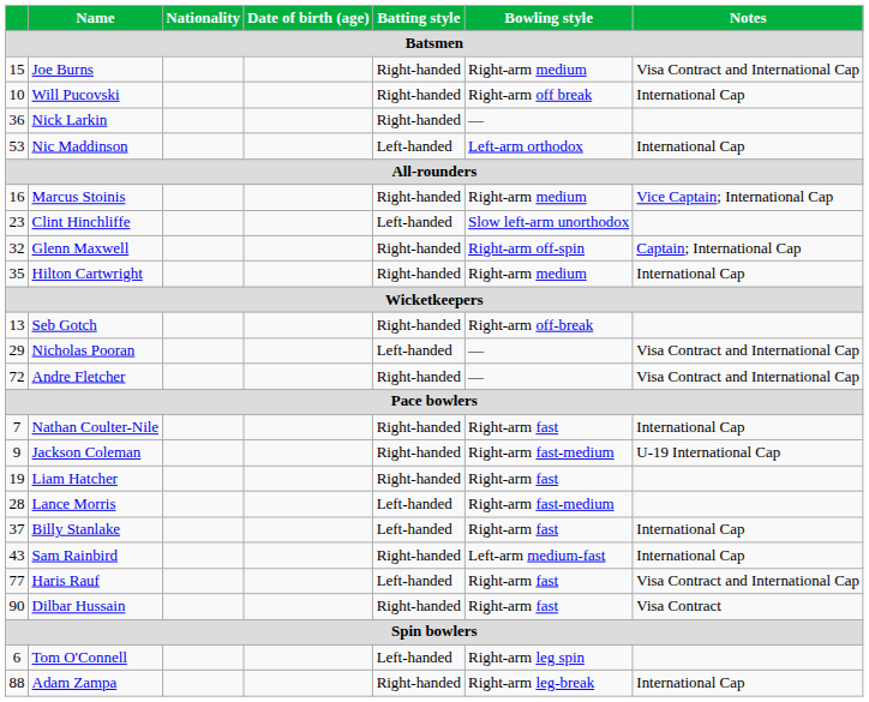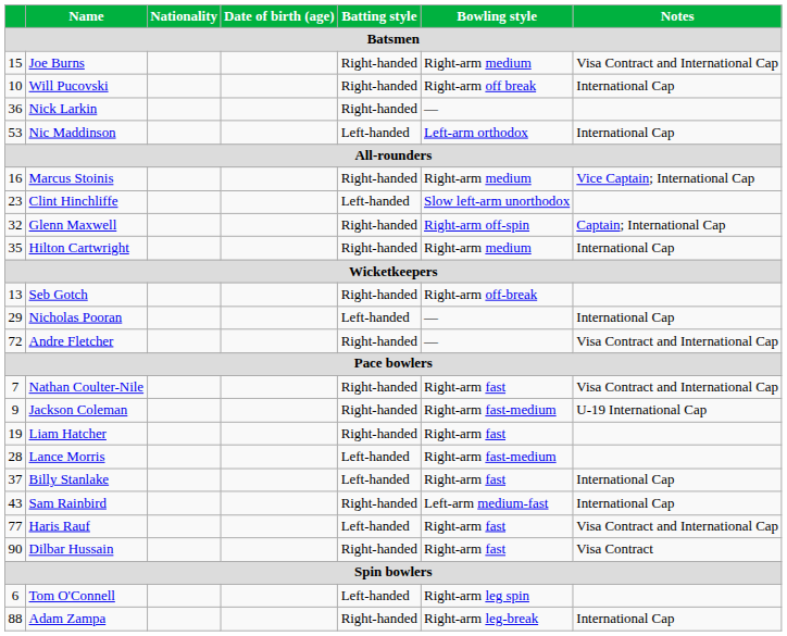 <table class="wikitable"  style="font-size:85%;">
 <tr>
 <th style="background:#00B13F; color:white"></th>
 <th style="background:#00B13F; color:white">Name</th>
 <th style="background:#00B13F; color:white">Nationality</th>
 <th style="background:#00B13F; color:white">Date of birth (age)</th>
 <th style="background:#00B13F; color:white">Batting style</th>
 <th style="background:#00B13F; color:white">Bowling style</th>
 <th style="background:#00B13F; color:white">Notes</th>
 </tr>
 <tr>
 <th colspan="7"  style="background:#dcdcdc; text-align:center;">Batsmen</th>
 </tr>
 <tr>
 <td style="text-align:center">15</td>
 <td><a href='#'>Joe Burns</a></td>
 <td></td>
 <td></td>
 <td>Right-handed</td>
 <td>Right-arm <a href='#'>medium</a></td>
 <td>Visa Contract and International Cap</td>
 </tr>
 <tr>
 <td style="text-align:center">10</td>
 <td><a href='#'>Will Pucovski</a></td>
 <td></td>
 <td></td>
 <td>Right-handed</td>
 <td>Right-arm <a href='#'>off break</a></td>
 <td>International Cap</td>
 </tr>
 <tr>
 <td style="text-align:center">36</td>
 <td><a href='#'>Nick Larkin</a></td>
 <td></td>
 <td></td>
 <td>Right-handed</td>
 <td>—</td>
 <td></td>
 </tr>
 <tr>
 <td style="text-align:center">53</td>
 <td><a href='#'>Nic Maddinson</a></td>
 <td></td>
 <td></td>
 <td>Left-handed</td>
 <td><a href='#'>Left-arm orthodox</a></td>
 <td>International Cap</td>
 </tr>
 <tr>
 <th colspan="7"  style="background:#dcdcdc; text-align:center;">All-rounders</th>
 </tr>
 <tr>
 <td style="text-align:center">16</td>
 <td><a href='#'>Marcus Stoinis</a></td>
 <td></td>
 <td></td>
 <td>Right-handed</td>
 <td>Right-arm <a href='#'>medium</a></td>
 <td><a href='#'>Vice Captain</a>; International Cap</td>
 </tr>
 <tr>
 <td style="text-align:center">23</td>
 <td><a href='#'>Clint Hinchliffe</a></td>
 <td></td>
 <td></td>
 <td>Left-handed</td>
 <td><a href='#'>Slow left-arm unorthodox</a></td>
 <td></td>
 </tr>
 <tr>
 <td style="text-align:center">32</td>
 <td><a href='#'>Glenn Maxwell</a></td>
 <td></td>
 <td></td>
 <td>Right-handed</td>
 <td><a href='#'>Right-arm off-spin</a></td>
 <td><a href='#'>Captain</a>; International Cap</td>
 </tr>
 <tr>
 <td style="text-align:center">35</td>
 <td><a href='#'>Hilton Cartwright</a></td>
 <td></td>
 <td></td>
 <td>Right-handed</td>
 <td>Right-arm <a href='#'>medium</a></td>
 <td>International Cap</td>
 </tr>
 <tr>
 <th colspan="7"  style="background:#dcdcdc; text-align:center;">Wicketkeepers</th>
 </tr>
 <tr>
 <td style="text-align:center">13</td>
 <td><a href='#'>Seb Gotch</a></td>
 <td></td>
 <td></td>
 <td>Right-handed</td>
 <td>Right-arm <a href='#'>off-break</a></td>
 <td></td>
 </tr>
 <tr>
 <td style="text-align:center">29</td>
 <td><a href='#'>Nicholas Pooran</a></td>
 <td></td>
 <td></td>
 <td>Left-handed</td>
 <td>—</td>
-<td>Visa Contract and International Cap</td>
+<td>International Cap</td>
 </tr>
 <tr>
 <td style="text-align:center">72</td>
 <td><a href='#'>Andre Fletcher</a></td>
 <td></td>
 <td></td>
 <td>Right-handed</td>
 <td>—</td>
 <td>Visa Contract and International Cap</td>
 </tr>
 <tr>
 <th colspan="7"  style="background:#dcdcdc; text-align:center;">Pace bowlers</th>
 </tr>
 <tr>
 <td style="text-align:center">7</td>
 <td><a href='#'>Nathan Coulter-Nile</a></td>
 <td></td>
 <td></td>
 <td>Right-handed</td>
 <td>Right-arm <a href='#'>fast</a></td>
-<td>International Cap</td>
+<td>Visa Contract and International Cap</td>
 </tr>
 <tr>
 <td style="text-align:center">9</td>
 <td><a href='#'>Jackson Coleman</a></td>
 <td></td>
 <td></td>
 <td>Right-handed</td>
 <td>Right-arm <a href='#'>fast-medium</a></td>
 <td>U-19 International Cap</td>
 </tr>
 <tr>
 <td style="text-align:center">19</td>
 <td><a href='#'>Liam Hatcher</a></td>
 <td></td>
 <td></td>
 <td>Right-handed</td>
 <td>Right-arm <a href='#'>fast</a></td>
 <td></td>
 </tr>
 <tr>
 <td style="text-align:center">28</td>
 <td><a href='#'>Lance Morris</a></td>
 <td></td>
 <td></td>
 <td>Left-handed</td>
 <td>Right-arm <a href='#'>fast-medium</a></td>
 <td></td>
 </tr>
 <tr>
 <td style="text-align:center">37</td>
 <td><a href='#'>Billy Stanlake</a></td>
 <td></td>
 <td></td>
 <td>Left-handed</td>
 <td>Right-arm <a href='#'>fast</a></td>
 <td>International Cap</td>
 </tr>
 <tr>
 <td style="text-align:center">43</td>
 <td><a href='#'>Sam Rainbird</a></td>
 <td></td>
 <td></td>
 <td>Right-handed</td>
 <td>Left-arm <a href='#'>medium-fast</a></td>
 <td>International Cap</td>
 </tr>
 <tr>
 <td style="text-align:center">77</td>
 <td><a href='#'>Haris Rauf</a></td>
 <td></td>
 <td></td>
 <td>Left-handed</td>
 <td>Right-arm <a href='#'>fast</a></td>
 <td>Visa Contract and International Cap</td>
 </tr>
 <tr>
 <td style="text-align:center">90</td>
 <td><a href='#'>Dilbar Hussain</a></td>
 <td></td>
 <td></td>
 <td>Right-handed</td>
 <td>Right-arm <a href='#'>fast</a></td>
 <td>Visa Contract</td>
 </tr>
 <tr>
 <th colspan="7"  style="background:#dcdcdc; text-align:center;">Spin bowlers</th>
 </tr>
 <tr>
 <td style="text-align:center">6</td>
 <td><a href='#'>Tom O'Connell</a></td>
 <td></td>
 <td></td>
 <td>Left-handed</td>
 <td>Right-arm <a href='#'>leg spin</a></td>
 <td></td>
 </tr>
 <tr>
 <td style="text-align:center">88</td>
 <td><a href='#'>Adam Zampa</a></td>
 <td></td>
 <td></td>
 <td>Right-handed</td>
 <td>Right-arm <a href='#'>leg-break</a></td>
 <td>International Cap</td>
 </tr>
 </table>
